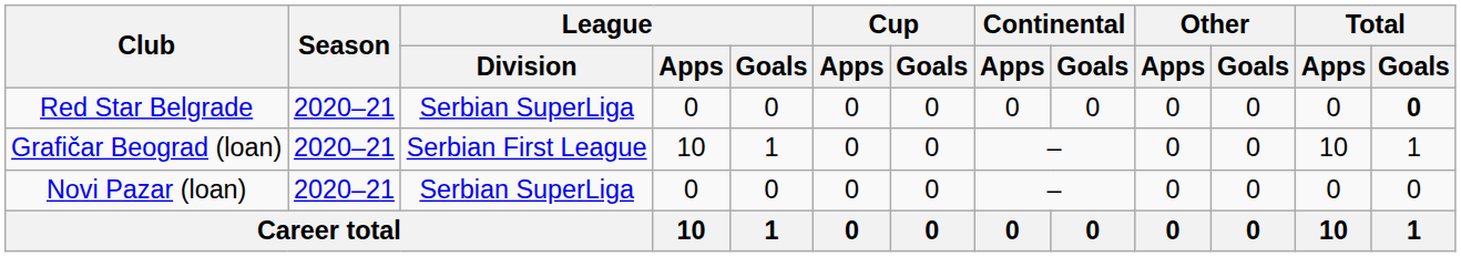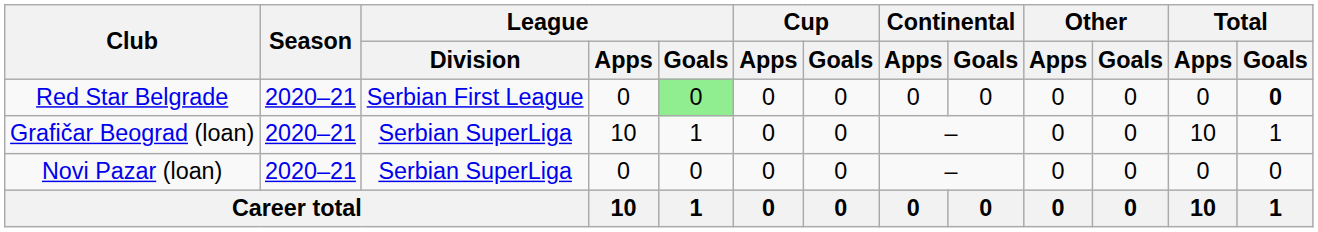 <table class="wikitable" style="text-align: center">
 <tr>
 <th rowspan="2">Club</th>
 <th rowspan="2">Season</th>
 <th colspan="3">League</th>
 <th colspan="2">Cup</th>
 <th colspan="2">Continental</th>
 <th colspan="2">Other</th>
 <th colspan="2">Total</th>
 </tr>
 <tr>
 <th>Division</th>
 <th>Apps</th>
 <th>Goals</th>
 <th>Apps</th>
 <th>Goals</th>
 <th>Apps</th>
 <th>Goals</th>
 <th>Apps</th>
 <th>Goals</th>
 <th>Apps</th>
 <th>Goals</th>
 </tr>
 <tr>
 <td><a href='#'>Red Star Belgrade</a></td>
 <td><a href='#'>2020–21</a></td>
-<td><a href='#'>Serbian SuperLiga</a></td>
+<td><a href='#'>Serbian First League</a></td>
 <td>0</td>
-<td>0</td>
+<td style="background: lightgreen;">0</td>
 <td>0</td>
 <td>0</td>
 <td>0</td>
 <td>0</td>
 <td>0</td>
 <td>0</td>
 <td>0</td>
 <td><strong>0</strong></td>
 </tr>
 <tr>
 <td><a href='#'>Grafičar Beograd</a> (loan)</td>
 <td><a href='#'>2020–21</a></td>
-<td><a href='#'>Serbian First League</a></td>
+<td><a href='#'>Serbian SuperLiga</a></td>
 <td>10</td>
 <td>1</td>
 <td>0</td>
 <td>0</td>
 <td colspan="2">–</td>
 <td>0</td>
 <td>0</td>
 <td>10</td>
 <td>1</td>
 </tr>
 <tr>
 <td><a href='#'>Novi Pazar</a> (loan)</td>
 <td><a href='#'>2020–21</a></td>
 <td><a href='#'>Serbian SuperLiga</a></td>
 <td>0</td>
 <td>0</td>
 <td>0</td>
 <td>0</td>
 <td colspan="2">–</td>
 <td>0</td>
 <td>0</td>
 <td>0</td>
 <td>0</td>
 </tr>
 <tr>
 <th colspan="3"><strong>Career total</strong></th>
 <th>10</th>
 <th>1</th>
 <th>0</th>
 <th>0</th>
 <th>0</th>
 <th>0</th>
 <th>0</th>
 <th>0</th>
 <th>10</th>
 <th>1</th>
 </tr>
 </table>
